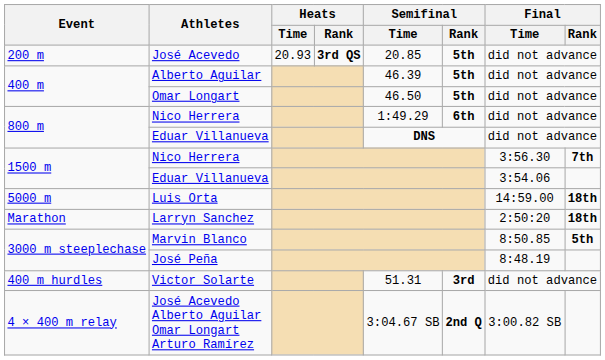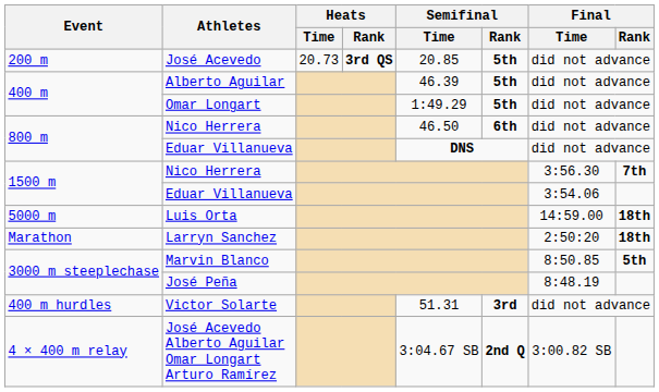 <table class="wikitable" style="font-size:90%;">
 <tr>
 <th rowspan=2>Event</th>
 <th rowspan=2>Athletes</th>
 <th colspan=2>Heats</th>
 <th colspan=2>Semifinal</th>
 <th colspan=2>Final</th>
 </tr>
 <tr>
 <th>Time</th>
 <th>Rank</th>
 <th>Time</th>
 <th>Rank</th>
 <th>Time</th>
 <th>Rank</th>
 </tr>
 <tr>
 <td><a href='#'>200 m</a></td>
 <td><a href='#'>José Acevedo</a></td>
-<td align=center>20.93</td>
+<td align=center>20.73</td>
 <td align=center><strong>3rd QS</strong></td>
 <td align=center>20.85</td>
 <td align=center><strong>5th</strong></td>
 <td style="text-align:center;" colspan="2">did not advance</td>
 </tr>
 <tr>
 <td rowspan=2><a href='#'>400 m</a></td>
 <td><a href='#'>Alberto Aguilar</a></td>
 <td colspan="2" style="background:wheat;"></td>
 <td align=center>46.39</td>
 <td align=center><strong>5th</strong></td>
 <td style="text-align:center;" colspan="2">did not advance</td>
 </tr>
 <tr>
 <td><a href='#'>Omar Longart</a></td>
 <td colspan="2" style="background:wheat;"></td>
-<td align=center>46.50</td>
+<td align=center>1:49.29</td>
 <td align=center><strong>5th</strong></td>
 <td style="text-align:center;" colspan="2">did not advance</td>
 </tr>
 <tr>
 <td rowspan=2><a href='#'>800 m</a></td>
 <td><a href='#'>Nico Herrera</a></td>
 <td colspan="2" style="background:wheat;"></td>
-<td align=center>1:49.29</td>
+<td align=center>46.50</td>
 <td align=center><strong>6th</strong></td>
 <td style="text-align:center;" colspan="2">did not advance</td>
 </tr>
 <tr>
 <td><a href='#'>Eduar Villanueva</a></td>
 <td colspan="2" style="background:wheat;"></td>
 <td style="text-align:center;" colspan="2"><strong>DNS</strong></td>
 <td style="text-align:center;" colspan="2">did not advance</td>
 </tr>
 <tr>
 <td rowspan=2><a href='#'>1500 m</a></td>
 <td><a href='#'>Nico Herrera</a></td>
 <td colspan="4" style="background:wheat;"></td>
 <td align=center>3:56.30</td>
 <td align=center><strong>7th</strong></td>
 </tr>
 <tr>
 <td><a href='#'>Eduar Villanueva</a></td>
 <td colspan="4" style="background:wheat;"></td>
 <td align=center>3:54.06</td>
 <td align=center></td>
 </tr>
 <tr>
 <td><a href='#'>5000 m</a></td>
 <td><a href='#'>Luis Orta</a></td>
 <td colspan="4" style="background:wheat;"></td>
 <td align=center>14:59.00</td>
 <td align=center><strong>18th</strong></td>
 </tr>
 <tr>
 <td><a href='#'>Marathon</a></td>
 <td><a href='#'>Larryn Sanchez</a></td>
 <td colspan="4" style="background:wheat;"></td>
 <td align=center>2:50:20</td>
 <td align=center><strong>18th</strong></td>
 </tr>
 <tr>
 <td rowspan=2><a href='#'>3000 m steeplechase</a></td>
 <td><a href='#'>Marvin Blanco</a></td>
 <td colspan="4" style="background:wheat;"></td>
 <td align=center>8:50.85</td>
 <td align=center><strong>5th</strong></td>
 </tr>
 <tr>
 <td><a href='#'>José Peña</a></td>
 <td colspan="4" style="background:wheat;"></td>
 <td align=center>8:48.19</td>
 <td align=center></td>
 </tr>
 <tr>
 <td><a href='#'>400 m hurdles</a></td>
 <td><a href='#'>Victor Solarte</a></td>
 <td colspan="2" style="background:wheat;"></td>
 <td align=center>51.31</td>
 <td align=center><strong>3rd</strong></td>
 <td style="text-align:center;" colspan="2">did not advance</td>
 </tr>
 <tr>
 <td><a href='#'>4 × 400 m relay</a></td>
 <td><a href='#'>José Acevedo</a><br><a href='#'>Alberto Aguilar</a><br><a href='#'>Omar Longart</a><br><a href='#'>Arturo Ramírez</a></td>
 <td colspan="2" style="background:wheat;"></td>
 <td align=center>3:04.67 SB</td>
 <td align=center><strong>2nd Q</strong></td>
 <td align=center>3:00.82 SB</td>
 <td align=center></td>
 </tr>
 </table>
